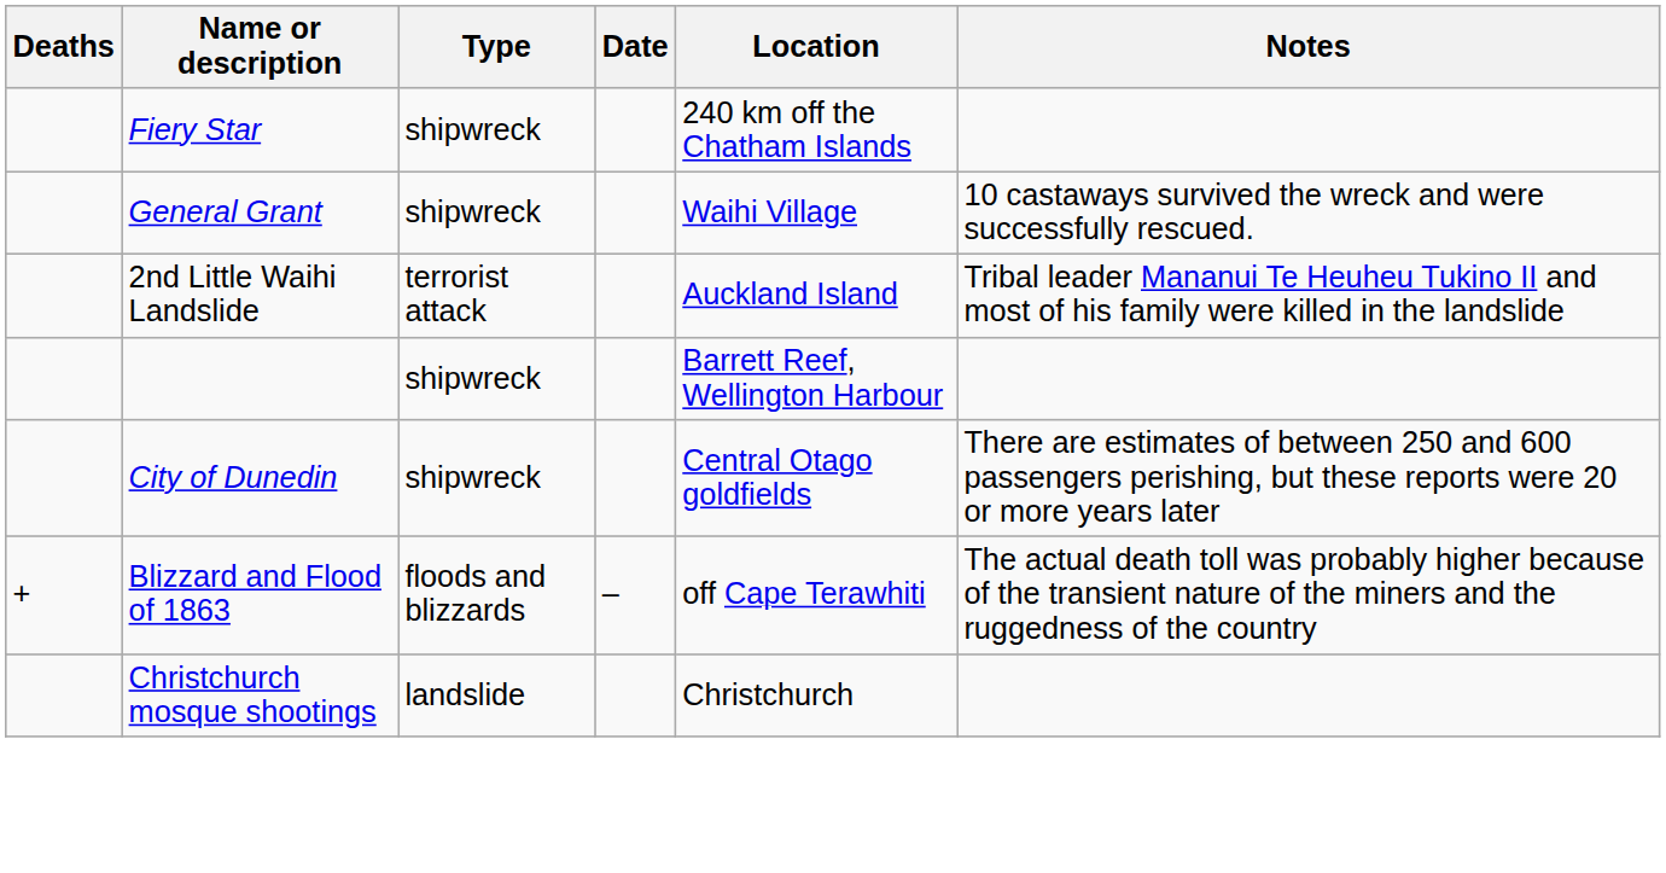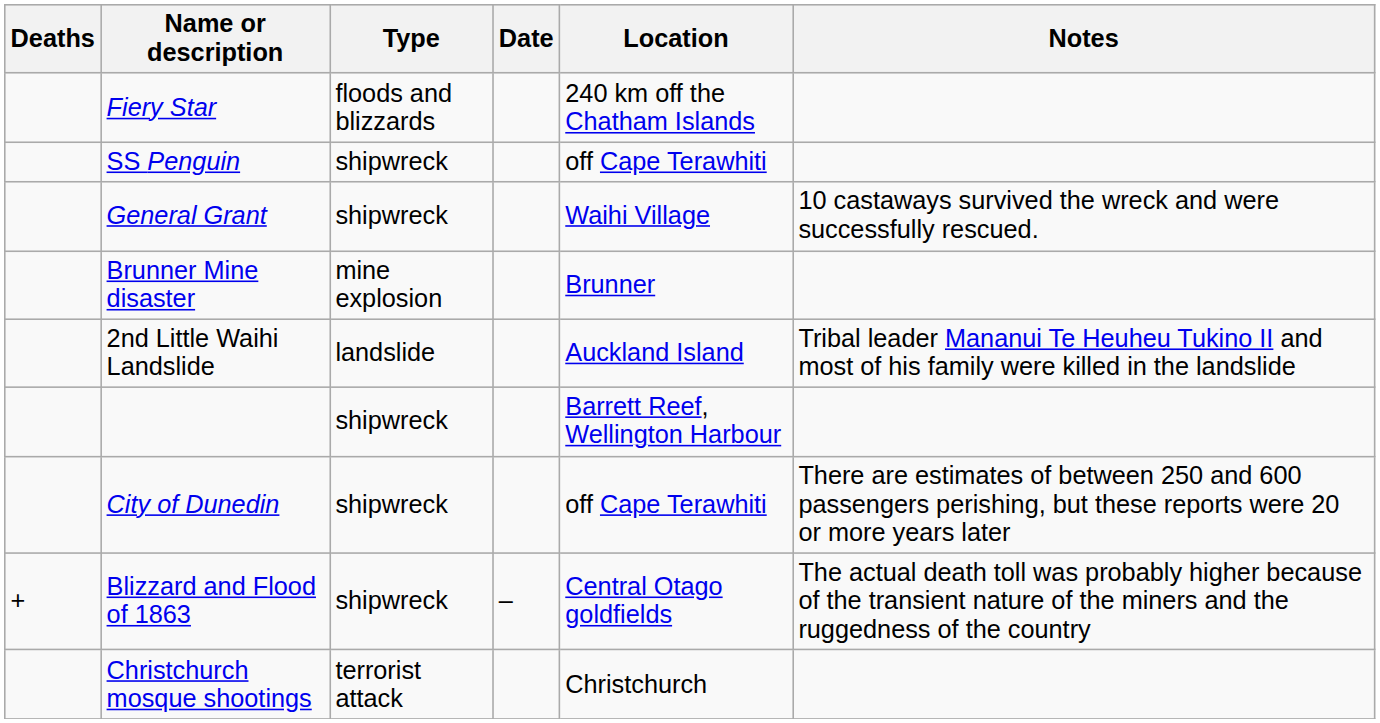 <table class="sortable wikitable">
 <tr>
 <th>Deaths</th>
 <th>Name or description</th>
 <th>Type</th>
 <th>Date</th>
 <th>Location</th>
 <th>Notes</th>
 </tr>
 <tr>
 <td></td>
 <td><a href='#'><em>Fiery Star</em></a></td>
+<td>floods and blizzards</td>
+<td></td>
+<td>240 km off the <a href='#'>Chatham Islands</a></td>
+<td></td>
+</tr>
+<tr>
+<td></td>
+<td><a href='#'>SS <em>Penguin</em></a></td>
 <td>shipwreck</td>
 <td></td>
-<td>240 km off the <a href='#'>Chatham Islands</a></td>
+<td>off <a href='#'>Cape Terawhiti</a></td>
 <td></td>
 </tr>
 <tr>
 <td></td>
 <td><em><a href='#'>General Grant</a></em></td>
 <td>shipwreck</td>
 <td></td>
 <td><a href='#'>Waihi Village</a></td>
 <td>10 castaways survived the wreck and were successfully rescued.</td>
 </tr>
 <tr>
 <td></td>
+<td><a href='#'>Brunner Mine disaster</a></td>
+<td>mine explosion</td>
+<td></td>
+<td><a href='#'>Brunner</a></td>
+<td></td>
+</tr>
+<tr>
+<td></td>
 <td>2nd Little Waihi Landslide</td>
-<td>terrorist attack</td>
+<td>landslide</td>
 <td></td>
 <td><a href='#'>Auckland Island</a></td>
 <td>Tribal leader <a href='#'>Mananui Te Heuheu Tukino II</a> and most of his family were killed in the landslide</td>
 </tr>
 <tr>
 <td></td>
 <td></td>
 <td>shipwreck</td>
 <td></td>
 <td><a href='#'>Barrett Reef</a>, <a href='#'>Wellington Harbour</a></td>
 <td></td>
 </tr>
 <tr>
 <td></td>
 <td><em><a href='#'>City of Dunedin</a></em></td>
 <td>shipwreck</td>
 <td></td>
-<td><a href='#'>Central Otago goldfields</a></td>
+<td>off <a href='#'>Cape Terawhiti</a></td>
 <td>There are estimates of between 250 and 600 passengers perishing, but these reports were 20 or more years later</td>
 </tr>
 <tr>
 <td>+</td>
 <td><a href='#'>Blizzard and Flood of 1863</a></td>
-<td>floods and blizzards</td>
+<td>shipwreck</td>
 <td> – </td>
-<td>off <a href='#'>Cape Terawhiti</a></td>
+<td><a href='#'>Central Otago goldfields</a></td>
 <td>The actual death toll was probably higher because of the transient nature of the miners and the ruggedness of the country</td>
 </tr>
 <tr>
 <td></td>
 <td><a href='#'>Christchurch mosque shootings</a></td>
-<td>landslide</td>
+<td>terrorist attack</td>
 <td></td>
 <td>Christchurch</td>
 <td></td>
 </tr>
 </table>
